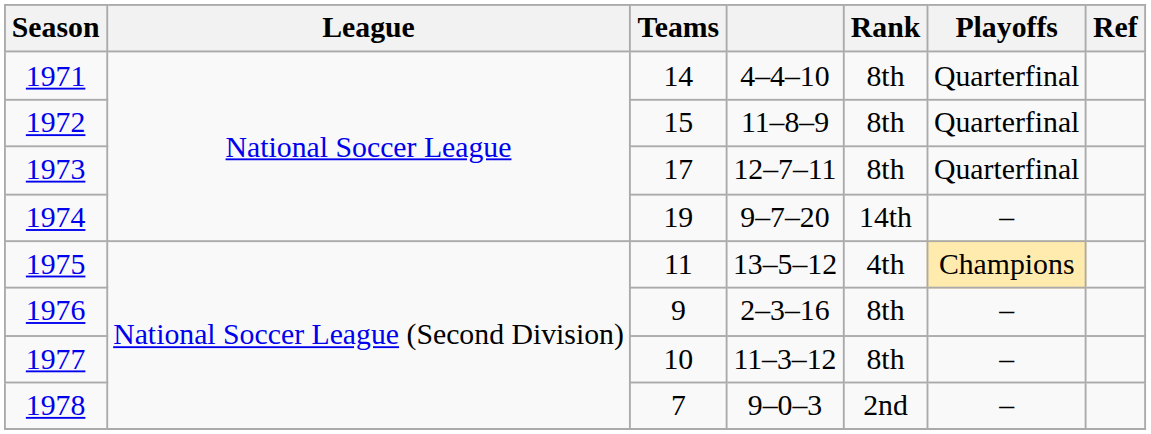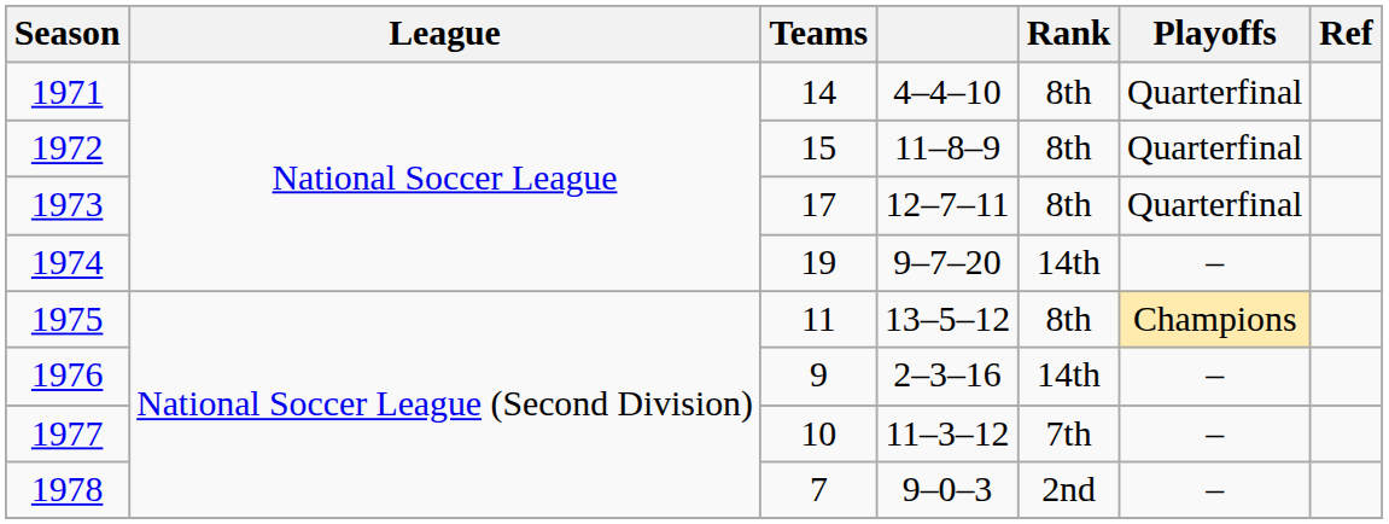 <table class="wikitable" style="text-align: center;">
 <tr>
 <th>Season</th>
 <th>League</th>
 <th>Teams</th>
 <th></th>
 <th>Rank</th>
 <th>Playoffs</th>
 <th>Ref</th>
 </tr>
 <tr>
 <td><a href='#'>1971</a></td>
 <td rowspan="4"><a href='#'>National Soccer League</a></td>
 <td>14</td>
 <td>4–4–10</td>
 <td>8th</td>
 <td>Quarterfinal</td>
 <td></td>
 </tr>
 <tr>
 <td><a href='#'>1972</a></td>
 <td>15</td>
 <td>11–8–9</td>
 <td>8th</td>
 <td>Quarterfinal</td>
 <td></td>
 </tr>
 <tr>
 <td><a href='#'>1973</a></td>
 <td>17</td>
 <td>12–7–11</td>
 <td>8th</td>
 <td>Quarterfinal</td>
 <td></td>
 </tr>
 <tr>
 <td><a href='#'>1974</a></td>
 <td>19</td>
 <td>9–7–20</td>
 <td>14th</td>
 <td>–</td>
 <td></td>
 </tr>
 <tr>
 <td><a href='#'>1975</a></td>
 <td rowspan="4"><a href='#'>National Soccer League</a> (Second Division)</td>
 <td>11</td>
 <td>13–5–12</td>
-<td>4th</td>
+<td>8th</td>
 <td bgcolor="FFEBAD">Champions</td>
 <td></td>
 </tr>
 <tr>
 <td><a href='#'>1976</a></td>
 <td>9</td>
 <td>2–3–16</td>
-<td>8th</td>
+<td>14th</td>
 <td>–</td>
 <td></td>
 </tr>
 <tr>
 <td><a href='#'>1977</a></td>
 <td>10</td>
 <td>11–3–12</td>
-<td>8th</td>
+<td>7th</td>
 <td>–</td>
 <td></td>
 </tr>
 <tr>
 <td><a href='#'>1978</a></td>
 <td>7</td>
 <td>9–0–3</td>
 <td>2nd</td>
 <td>–</td>
 <td></td>
 </tr>
 <tr>
 </tr>
 </table>
